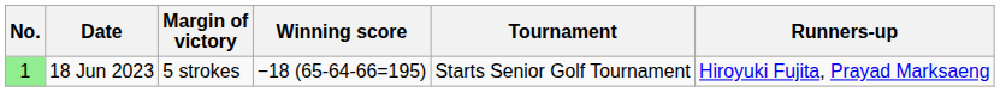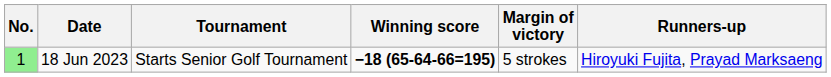 <table class="wikitable" style="font-size:95%;">
 <tr>
 <th>No.</th>
 <th>Date</th>
+<th>Tournament</th>
+<th>Winning score</th>
 <th>Margin of<br>victory</th>
-<th>Winning score</th>
-<th>Tournament</th>
 <th>Runners-up</th>
 </tr>
 <tr>
 <td align=center style="background: lightgreen;">1</td>
 <td align=right>18 Jun 2023</td>
+<td>Starts Senior Golf Tournament</td>
+<td><strong>−18 (65-64-66=195)</strong></td>
 <td>5 strokes</td>
-<td>−18 (65-64-66=195)</td>
-<td>Starts Senior Golf Tournament</td>
 <td> <a href='#'>Hiroyuki Fujita</a>,  <a href='#'>Prayad Marksaeng</a></td>
 </tr>
 </table>
